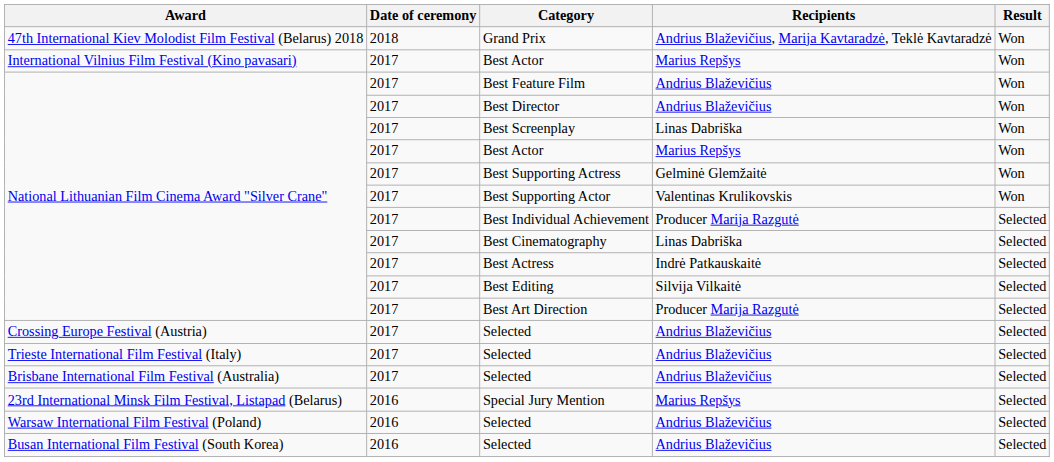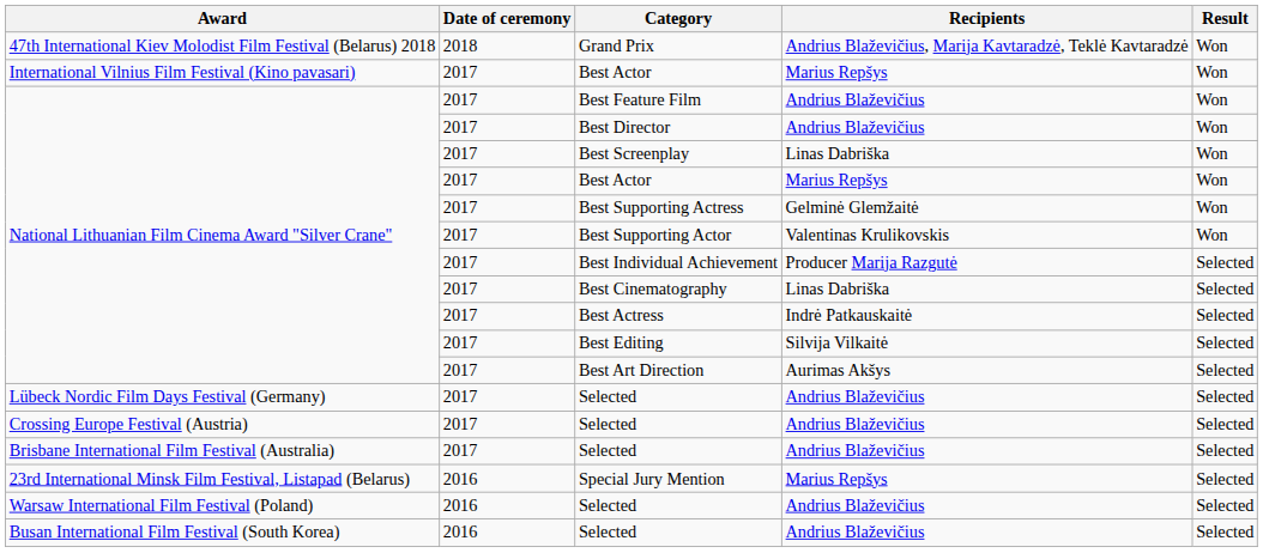 <table class="wikitable sortable">
 <tr>
 <th>Award</th>
 <th>Date of ceremony</th>
 <th>Category</th>
 <th>Recipients</th>
 <th>Result</th>
 </tr>
 <tr>
 <td><a href='#'>47th International Kiev Molodist Film Festival</a> (Belarus) 2018 </td>
 <td>2018</td>
 <td>Grand Prix</td>
 <td><a href='#'>Andrius Blaževičius</a>, <a href='#'>Marija Kavtaradzė</a>, Teklė Kavtaradzė</td>
 <td>Won</td>
 </tr>
 <tr>
 <td><a href='#'>International Vilnius Film Festival (Kino pavasari)</a></td>
 <td>2017</td>
 <td>Best Actor</td>
 <td><a href='#'>Marius Repšys</a></td>
 <td>Won</td>
 </tr>
 <tr>
 <td rowspan="11"><a href='#'>National Lithuanian Film Cinema Award "Silver Crane"</a></td>
 <td>2017</td>
 <td>Best Feature Film</td>
 <td><a href='#'>Andrius Blaževičius</a></td>
 <td>Won</td>
 </tr>
 <tr>
 <td>2017</td>
 <td>Best Director</td>
 <td><a href='#'>Andrius Blaževičius</a></td>
 <td>Won</td>
 </tr>
 <tr>
 <td>2017</td>
 <td>Best Screenplay</td>
 <td>Linas Dabriška</td>
 <td>Won</td>
 </tr>
 <tr>
 <td>2017</td>
 <td>Best Actor</td>
 <td><a href='#'>Marius Repšys</a></td>
 <td>Won</td>
 </tr>
 <tr>
 <td>2017</td>
 <td>Best Supporting Actress</td>
 <td>Gelminė Glemžaitė</td>
 <td>Won</td>
 </tr>
 <tr>
 <td>2017</td>
 <td>Best Supporting Actor</td>
 <td>Valentinas Krulikovskis</td>
 <td>Won</td>
 </tr>
 <tr>
 <td>2017</td>
 <td>Best Individual Achievement</td>
 <td>Producer <a href='#'>Marija Razgutė</a></td>
 <td>Selected</td>
 </tr>
 <tr>
 <td>2017</td>
 <td>Best Cinematography</td>
 <td>Linas Dabriška</td>
 <td>Selected</td>
 </tr>
 <tr>
 <td>2017</td>
 <td>Best Actress</td>
 <td>Indrė Patkauskaitė</td>
 <td>Selected</td>
 </tr>
 <tr>
 <td>2017</td>
 <td>Best Editing</td>
 <td>Silvija Vilkaitė</td>
 <td>Selected</td>
 </tr>
 <tr>
 <td>2017</td>
 <td>Best Art Direction</td>
-<td>Producer <a href='#'>Marija Razgutė</a></td>
+<td>Aurimas Akšys</td>
 <td>Selected</td>
 </tr>
 <tr>
-<td><a href='#'>Crossing Europe Festival</a> (Austria) </td>
+<td><a href='#'>Lübeck Nordic Film Days Festival</a> (Germany) </td>
 <td>2017</td>
 <td>Selected</td>
 <td><a href='#'>Andrius Blaževičius</a></td>
 <td>Selected</td>
 </tr>
 <tr>
-<td><a href='#'>Trieste International Film Festival</a> (Italy) </td>
+<td><a href='#'>Crossing Europe Festival</a> (Austria) </td>
 <td>2017</td>
 <td>Selected</td>
 <td><a href='#'>Andrius Blaževičius</a></td>
 <td>Selected</td>
 </tr>
 <tr>
 <td><a href='#'>Brisbane International Film Festival</a> (Australia) </td>
 <td>2017</td>
 <td>Selected</td>
 <td><a href='#'>Andrius Blaževičius</a></td>
 <td>Selected</td>
 </tr>
 <tr>
 <td><a href='#'>23rd International Minsk Film Festival, Listapad</a> (Belarus) </td>
 <td>2016</td>
 <td>Special Jury Mention</td>
 <td><a href='#'>Marius Repšys</a></td>
 <td>Selected</td>
 </tr>
 <tr>
 <td><a href='#'>Warsaw International Film Festival</a> (Poland) </td>
 <td>2016</td>
 <td>Selected</td>
 <td><a href='#'>Andrius Blaževičius</a></td>
 <td>Selected</td>
 </tr>
 <tr>
 <td><a href='#'>Busan International Film Festival</a> (South Korea) </td>
 <td>2016</td>
 <td>Selected</td>
 <td><a href='#'>Andrius Blaževičius</a></td>
 <td>Selected</td>
 </tr>
 </table>
